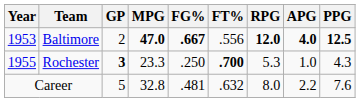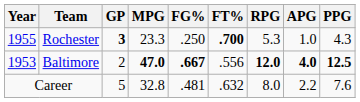 <table class="wikitable sortable" style="font-size:95%; text-align:right;">
 <tr>
 <th>Year</th>
 <th>Team</th>
 <th>GP</th>
 <th>MPG</th>
 <th>FG%</th>
 <th>FT%</th>
 <th>RPG</th>
 <th>APG</th>
 <th>PPG</th>
 </tr>
 <tr>
+<td style="text-align:left;"><a href='#'>1955</a></td>
+<td style="text-align:left;"><a href='#'>Rochester</a></td>
+<td><strong>3</strong></td>
+<td>23.3</td>
+<td>.250</td>
+<td><strong>.700</strong></td>
+<td>5.3</td>
+<td>1.0</td>
+<td>4.3</td>
+</tr>
+<tr>
 <td style="text-align:left;"><a href='#'>1953</a></td>
 <td style="text-align:left;"><a href='#'>Baltimore</a></td>
 <td>2</td>
 <td><strong>47.0</strong></td>
 <td><strong>.667</strong></td>
 <td>.556</td>
 <td><strong>12.0</strong></td>
 <td><strong>4.0</strong></td>
 <td><strong>12.5</strong></td>
-</tr>
-<tr>
-<td style="text-align:left;"><a href='#'>1955</a></td>
-<td style="text-align:left;"><a href='#'>Rochester</a></td>
-<td><strong>3</strong></td>
-<td>23.3</td>
-<td>.250</td>
-<td><strong>.700</strong></td>
-<td>5.3</td>
-<td>1.0</td>
-<td>4.3</td>
 </tr>
 <tr>
 <td colspan="2" style="text-align:center;">Career</td>
 <td>5</td>
 <td>32.8</td>
 <td>.481</td>
 <td>.632</td>
 <td>8.0</td>
 <td>2.2</td>
 <td>7.6</td>
 </tr>
 </table>
